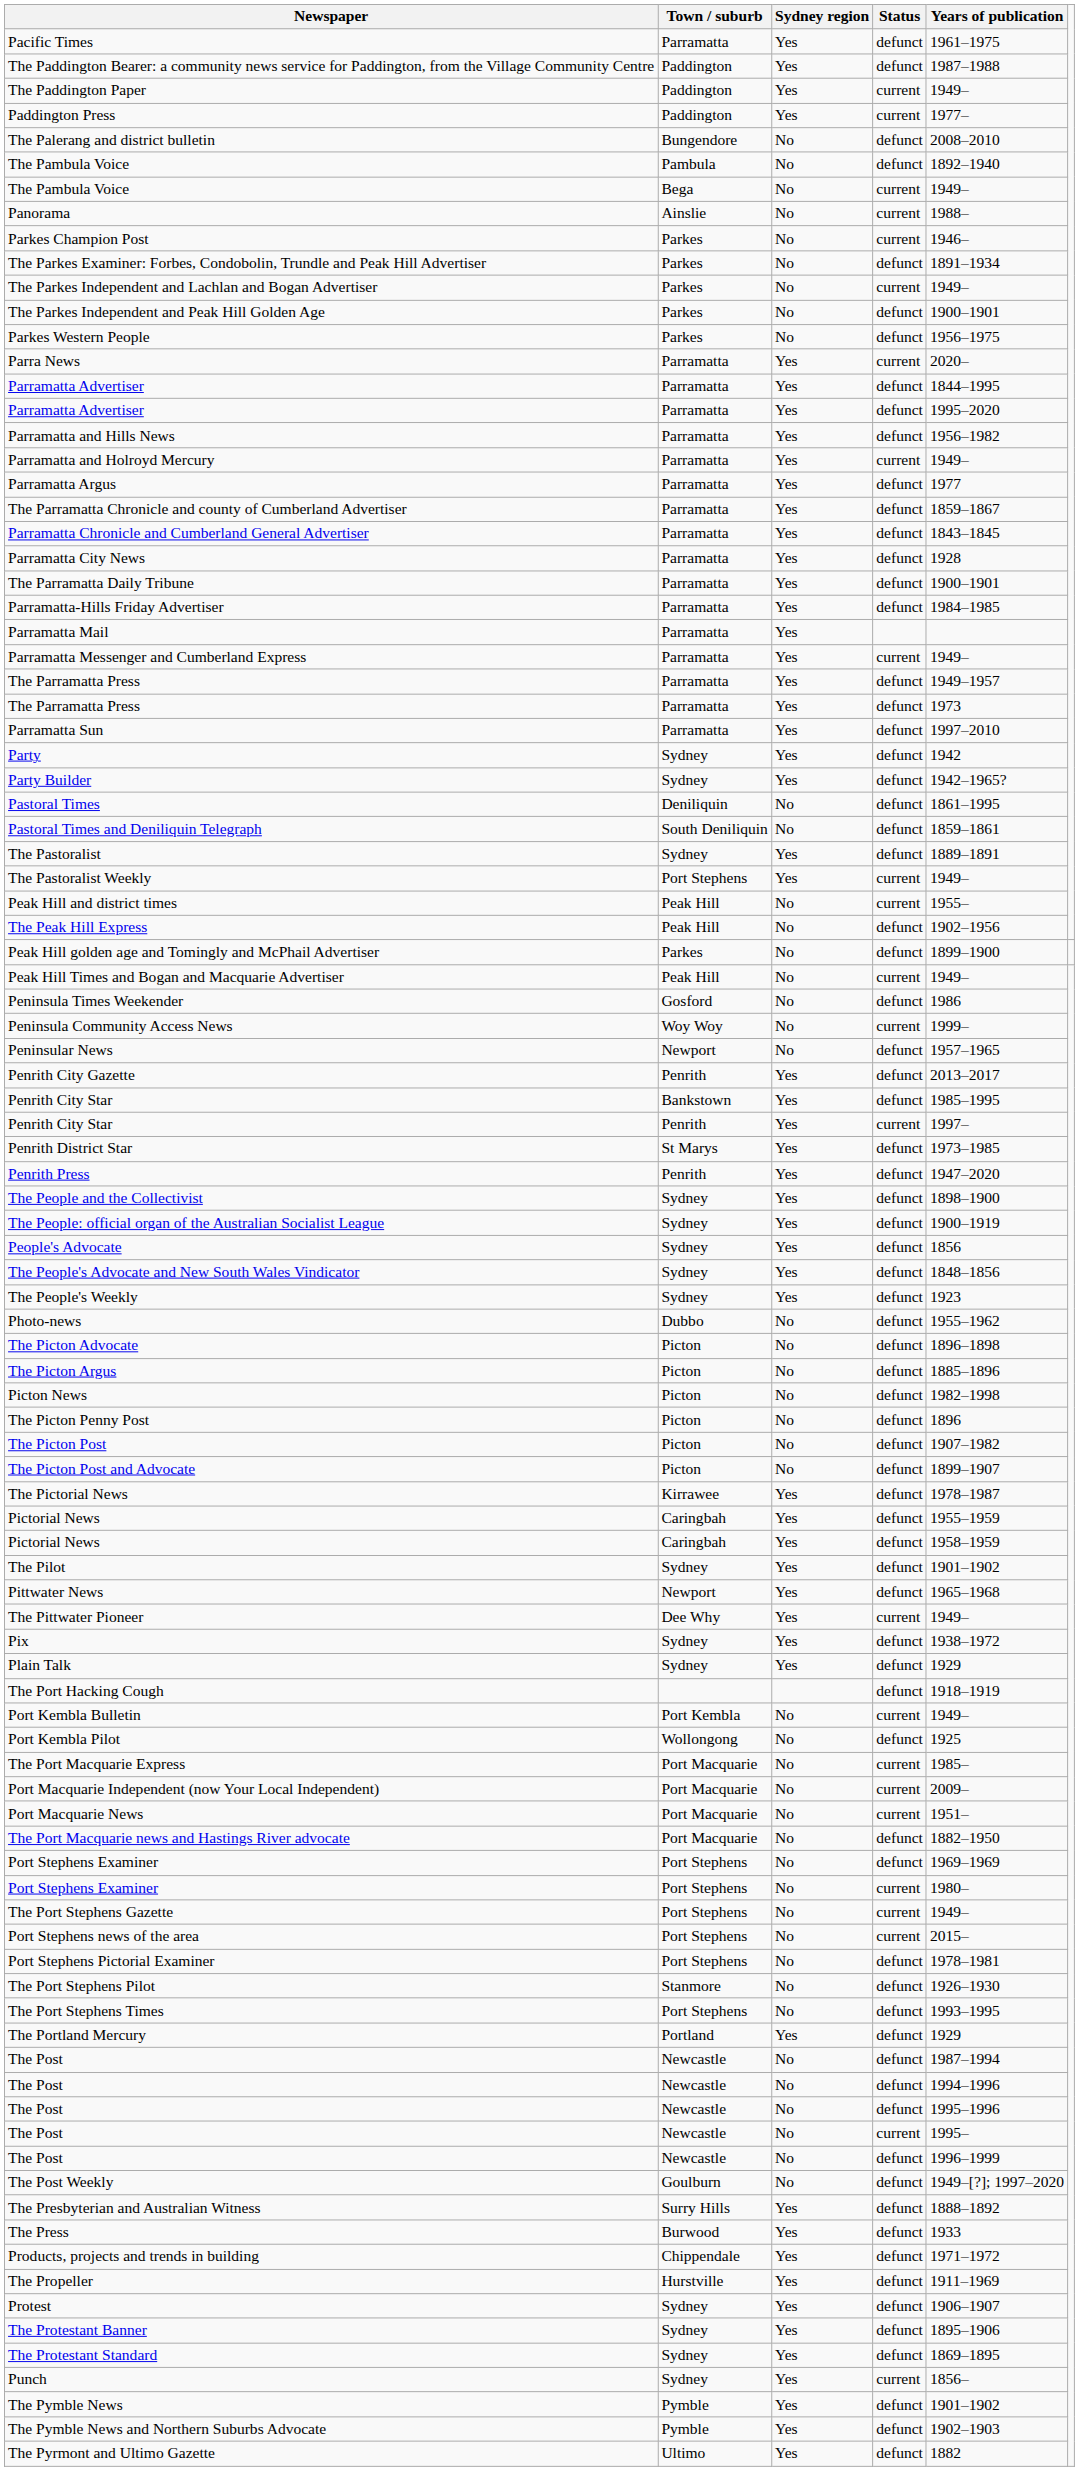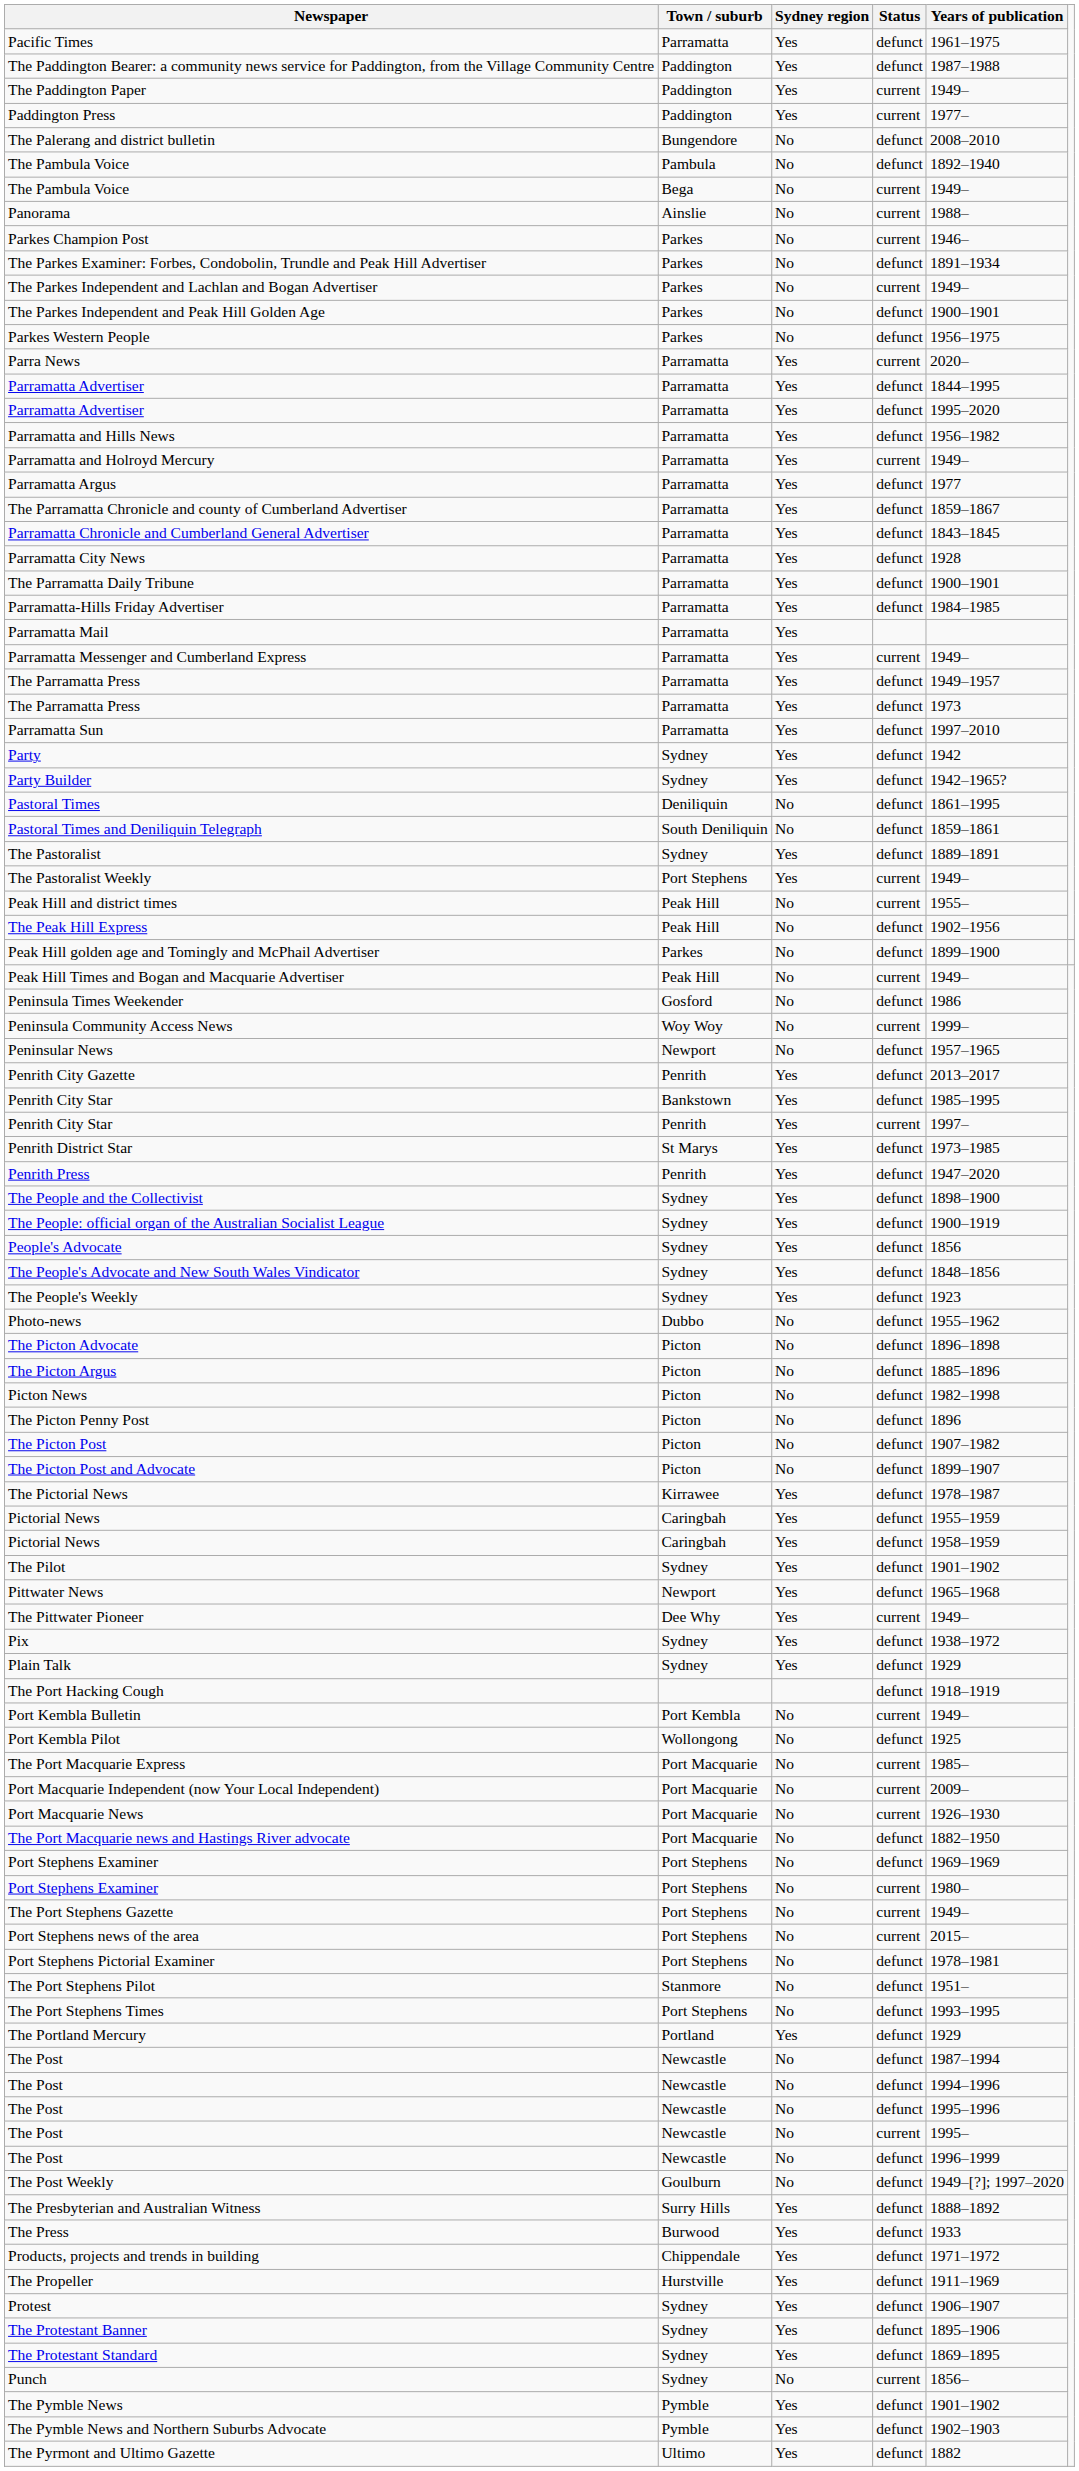 <table class="wikitable sortable">
 <tr>
 <th class="unsortable">Newspaper</th>
 <th>Town / suburb</th>
 <th>Sydney region</th>
 <th>Status</th>
 <th>Years of publication</th>
 </tr>
 <tr>
 <td>Pacific Times</td>
 <td>Parramatta</td>
 <td>Yes</td>
 <td>defunct</td>
 <td>1961–1975</td>
 </tr>
 <tr>
 <td>The Paddington Bearer: a community news service for Paddington, from the Village Community Centre</td>
 <td>Paddington</td>
 <td>Yes</td>
 <td>defunct</td>
 <td>1987–1988</td>
 </tr>
 <tr>
 <td>The Paddington Paper</td>
 <td>Paddington</td>
 <td>Yes</td>
 <td>current</td>
 <td>1949–</td>
 </tr>
 <tr>
 <td>Paddington Press</td>
 <td>Paddington</td>
 <td>Yes</td>
 <td>current</td>
 <td>1977–</td>
 </tr>
 <tr>
 <td>The Palerang and district bulletin</td>
 <td>Bungendore</td>
 <td>No</td>
 <td>defunct</td>
 <td>2008–2010</td>
 </tr>
 <tr>
 <td>The Pambula Voice</td>
 <td>Pambula</td>
 <td>No</td>
 <td>defunct</td>
 <td>1892–1940</td>
 </tr>
 <tr>
 <td>The Pambula Voice</td>
 <td>Bega</td>
 <td>No</td>
 <td>current</td>
 <td>1949–</td>
 </tr>
 <tr>
 <td>Panorama</td>
 <td>Ainslie</td>
 <td>No</td>
 <td>current</td>
 <td>1988–</td>
 </tr>
 <tr>
 <td>Parkes Champion Post</td>
 <td>Parkes</td>
 <td>No</td>
 <td>current</td>
 <td>1946–</td>
 </tr>
 <tr>
 <td>The Parkes Examiner: Forbes, Condobolin, Trundle and Peak Hill Advertiser</td>
 <td>Parkes</td>
 <td>No</td>
 <td>defunct</td>
 <td>1891–1934</td>
 </tr>
 <tr>
 <td>The Parkes Independent and Lachlan and Bogan Advertiser</td>
 <td>Parkes</td>
 <td>No</td>
 <td>current</td>
 <td>1949–</td>
 </tr>
 <tr>
 <td>The Parkes Independent and Peak Hill Golden Age</td>
 <td>Parkes</td>
 <td>No</td>
 <td>defunct</td>
 <td>1900–1901</td>
 </tr>
 <tr>
 <td>Parkes Western People</td>
 <td>Parkes</td>
 <td>No</td>
 <td>defunct</td>
 <td>1956–1975</td>
 </tr>
 <tr>
 <td>Parra News</td>
 <td>Parramatta</td>
 <td>Yes</td>
 <td>current</td>
 <td>2020–</td>
 </tr>
 <tr>
 <td><a href='#'>Parramatta Advertiser</a></td>
 <td>Parramatta</td>
 <td>Yes</td>
 <td>defunct</td>
 <td>1844–1995</td>
 </tr>
 <tr>
 <td><a href='#'>Parramatta Advertiser</a></td>
 <td>Parramatta</td>
 <td>Yes</td>
 <td>defunct</td>
 <td>1995–2020</td>
 </tr>
 <tr>
 <td>Parramatta and Hills News</td>
 <td>Parramatta</td>
 <td>Yes</td>
 <td>defunct</td>
 <td>1956–1982</td>
 </tr>
 <tr>
 <td>Parramatta and Holroyd Mercury</td>
 <td>Parramatta</td>
 <td>Yes</td>
 <td>current</td>
 <td>1949–</td>
 </tr>
 <tr>
 <td>Parramatta Argus</td>
 <td>Parramatta</td>
 <td>Yes</td>
 <td>defunct</td>
 <td>1977</td>
 </tr>
 <tr>
 <td>The Parramatta Chronicle and county of Cumberland Advertiser</td>
 <td>Parramatta</td>
 <td>Yes</td>
 <td>defunct</td>
 <td>1859–1867</td>
 </tr>
 <tr>
 <td><a href='#'>Parramatta Chronicle and Cumberland General Advertiser</a></td>
 <td>Parramatta</td>
 <td>Yes</td>
 <td>defunct</td>
 <td>1843–1845</td>
 </tr>
 <tr>
 <td>Parramatta City News</td>
 <td>Parramatta</td>
 <td>Yes</td>
 <td>defunct</td>
 <td>1928</td>
 </tr>
 <tr>
 <td>The Parramatta Daily Tribune</td>
 <td>Parramatta</td>
 <td>Yes</td>
 <td>defunct</td>
 <td>1900–1901</td>
 </tr>
 <tr>
 <td>Parramatta-Hills Friday Advertiser</td>
 <td>Parramatta</td>
 <td>Yes</td>
 <td>defunct</td>
 <td>1984–1985</td>
 </tr>
 <tr>
 <td>Parramatta Mail</td>
 <td>Parramatta</td>
 <td>Yes</td>
 <td></td>
 <td></td>
 </tr>
 <tr>
 <td>Parramatta Messenger and Cumberland Express</td>
 <td>Parramatta</td>
 <td>Yes</td>
 <td>current</td>
 <td>1949–</td>
 </tr>
 <tr>
 <td>The Parramatta Press</td>
 <td>Parramatta</td>
 <td>Yes</td>
 <td>defunct</td>
 <td>1949–1957</td>
 </tr>
 <tr>
 <td>The Parramatta Press</td>
 <td>Parramatta</td>
 <td>Yes</td>
 <td>defunct</td>
 <td>1973</td>
 </tr>
 <tr>
 <td>Parramatta Sun</td>
 <td>Parramatta</td>
 <td>Yes</td>
 <td>defunct</td>
 <td>1997–2010</td>
 </tr>
 <tr>
 <td><a href='#'>Party</a></td>
 <td>Sydney</td>
 <td>Yes</td>
 <td>defunct</td>
 <td>1942</td>
 </tr>
 <tr>
 <td><a href='#'>Party Builder</a></td>
 <td>Sydney</td>
 <td>Yes</td>
 <td>defunct</td>
 <td>1942–1965?</td>
 </tr>
 <tr>
 <td><a href='#'>Pastoral Times</a></td>
 <td>Deniliquin</td>
 <td>No</td>
 <td>defunct</td>
 <td>1861–1995</td>
 </tr>
 <tr>
 <td><a href='#'>Pastoral Times and Deniliquin Telegraph</a></td>
 <td>South Deniliquin</td>
 <td>No</td>
 <td>defunct</td>
 <td>1859–1861</td>
 </tr>
 <tr>
 <td>The Pastoralist</td>
 <td>Sydney</td>
 <td>Yes</td>
 <td>defunct</td>
 <td>1889–1891</td>
 </tr>
 <tr>
 <td>The Pastoralist Weekly</td>
 <td>Port Stephens</td>
 <td>Yes</td>
 <td>current</td>
 <td>1949–</td>
 </tr>
 <tr>
 <td>Peak Hill and district times</td>
 <td>Peak Hill</td>
 <td>No</td>
 <td>current</td>
 <td>1955–</td>
 </tr>
 <tr>
 <td><a href='#'>The Peak Hill Express</a></td>
 <td>Peak Hill</td>
 <td>No</td>
 <td>defunct</td>
 <td>1902–1956</td>
 </tr>
 <tr>
 <td>Peak Hill golden age and Tomingly and McPhail Advertiser</td>
 <td>Parkes</td>
 <td>No</td>
 <td>defunct</td>
 <td>1899–1900</td>
 <td></td>
 </tr>
 <tr>
 <td>Peak Hill Times and Bogan and Macquarie Advertiser</td>
 <td>Peak Hill</td>
 <td>No</td>
 <td>current</td>
 <td>1949–</td>
 </tr>
 <tr>
 <td>Peninsula Times Weekender</td>
 <td>Gosford</td>
 <td>No</td>
 <td>defunct</td>
 <td>1986</td>
 </tr>
 <tr>
 <td>Peninsula Community Access News</td>
 <td>Woy Woy</td>
 <td>No</td>
 <td>current</td>
 <td>1999–</td>
 </tr>
 <tr>
 <td>Peninsular News</td>
 <td>Newport</td>
 <td>No</td>
 <td>defunct</td>
 <td>1957–1965</td>
 </tr>
 <tr>
 <td>Penrith City Gazette</td>
 <td>Penrith</td>
 <td>Yes</td>
 <td>defunct</td>
 <td>2013–2017</td>
 </tr>
 <tr>
 <td>Penrith City Star</td>
 <td>Bankstown</td>
 <td>Yes</td>
 <td>defunct</td>
 <td>1985–1995</td>
 </tr>
 <tr>
 <td>Penrith City Star</td>
 <td>Penrith</td>
 <td>Yes</td>
 <td>current</td>
 <td>1997–</td>
 </tr>
 <tr>
 <td>Penrith District Star</td>
 <td>St Marys</td>
 <td>Yes</td>
 <td>defunct</td>
 <td>1973–1985</td>
 </tr>
 <tr>
 <td><a href='#'>Penrith Press</a></td>
 <td>Penrith</td>
 <td>Yes</td>
 <td>defunct</td>
 <td>1947–2020</td>
 </tr>
 <tr>
 <td><a href='#'>The People and the Collectivist</a></td>
 <td>Sydney</td>
 <td>Yes</td>
 <td>defunct</td>
 <td>1898–1900</td>
 </tr>
 <tr>
 <td><a href='#'>The People: official organ of the Australian Socialist League</a></td>
 <td>Sydney</td>
 <td>Yes</td>
 <td>defunct</td>
 <td>1900–1919</td>
 </tr>
 <tr>
 <td><a href='#'>People's Advocate</a></td>
 <td>Sydney</td>
 <td>Yes</td>
 <td>defunct</td>
 <td>1856</td>
 </tr>
 <tr>
 <td><a href='#'>The People's Advocate and New South Wales Vindicator</a></td>
 <td>Sydney</td>
 <td>Yes</td>
 <td>defunct</td>
 <td>1848–1856</td>
 </tr>
 <tr>
 <td>The People's Weekly</td>
 <td>Sydney</td>
 <td>Yes</td>
 <td>defunct</td>
 <td>1923</td>
 </tr>
 <tr>
 <td>Photo-news</td>
 <td>Dubbo</td>
 <td>No</td>
 <td>defunct</td>
 <td>1955–1962</td>
 </tr>
 <tr>
 <td><a href='#'>The Picton Advocate</a></td>
 <td>Picton</td>
 <td>No</td>
 <td>defunct</td>
 <td>1896–1898</td>
 </tr>
 <tr>
 <td><a href='#'>The Picton Argus</a></td>
 <td>Picton</td>
 <td>No</td>
 <td>defunct</td>
 <td>1885–1896</td>
 </tr>
 <tr>
 <td>Picton News</td>
 <td>Picton</td>
 <td>No</td>
 <td>defunct</td>
 <td>1982–1998</td>
 </tr>
 <tr>
 <td>The Picton Penny Post</td>
 <td>Picton</td>
 <td>No</td>
 <td>defunct</td>
 <td>1896</td>
 </tr>
 <tr>
 <td><a href='#'>The Picton Post</a></td>
 <td>Picton</td>
 <td>No</td>
 <td>defunct</td>
 <td>1907–1982</td>
 </tr>
 <tr>
 <td><a href='#'>The Picton Post and Advocate</a></td>
 <td>Picton</td>
 <td>No</td>
 <td>defunct</td>
 <td>1899–1907</td>
 </tr>
 <tr>
 <td>The Pictorial News</td>
 <td>Kirrawee</td>
 <td>Yes</td>
 <td>defunct</td>
 <td>1978–1987</td>
 </tr>
 <tr>
 <td>Pictorial News</td>
 <td>Caringbah</td>
 <td>Yes</td>
 <td>defunct</td>
 <td>1955–1959</td>
 </tr>
 <tr>
 <td>Pictorial News</td>
 <td>Caringbah</td>
 <td>Yes</td>
 <td>defunct</td>
 <td>1958–1959</td>
 </tr>
 <tr>
 <td>The Pilot</td>
 <td>Sydney</td>
 <td>Yes</td>
 <td>defunct</td>
 <td>1901–1902</td>
 </tr>
 <tr>
 <td>Pittwater News</td>
 <td>Newport</td>
 <td>Yes</td>
 <td>defunct</td>
 <td>1965–1968</td>
 </tr>
 <tr>
 <td>The Pittwater Pioneer</td>
 <td>Dee Why</td>
 <td>Yes</td>
 <td>current</td>
 <td>1949–</td>
 </tr>
 <tr>
 <td>Pix</td>
 <td>Sydney</td>
 <td>Yes</td>
 <td>defunct</td>
 <td>1938–1972</td>
 </tr>
 <tr>
 <td>Plain Talk</td>
 <td>Sydney</td>
 <td>Yes</td>
 <td>defunct</td>
 <td>1929</td>
 </tr>
 <tr>
 <td>The Port Hacking Cough</td>
 <td></td>
 <td></td>
 <td>defunct</td>
 <td>1918–1919</td>
 </tr>
 <tr>
 <td>Port Kembla Bulletin</td>
 <td>Port Kembla</td>
 <td>No</td>
 <td>current</td>
 <td>1949–</td>
 </tr>
 <tr>
 <td>Port Kembla Pilot</td>
 <td>Wollongong</td>
 <td>No</td>
 <td>defunct</td>
 <td>1925</td>
 </tr>
 <tr>
 <td>The Port Macquarie Express</td>
 <td>Port Macquarie</td>
 <td>No</td>
 <td>current</td>
 <td>1985–</td>
 </tr>
 <tr>
 <td>Port Macquarie Independent (now Your Local Independent)</td>
 <td>Port Macquarie</td>
 <td>No</td>
 <td>current</td>
 <td>2009–</td>
 </tr>
 <tr>
 <td>Port Macquarie News</td>
 <td>Port Macquarie</td>
 <td>No</td>
 <td>current</td>
-<td>1951–</td>
+<td>1926–1930</td>
 </tr>
 <tr>
 <td><a href='#'>The Port Macquarie news and Hastings River advocate</a></td>
 <td>Port Macquarie</td>
 <td>No</td>
 <td>defunct</td>
 <td>1882–1950</td>
 </tr>
 <tr>
 <td>Port Stephens Examiner</td>
 <td>Port Stephens</td>
 <td>No</td>
 <td>defunct</td>
 <td>1969–1969</td>
 </tr>
 <tr>
 <td><a href='#'>Port Stephens Examiner</a></td>
 <td>Port Stephens</td>
 <td>No</td>
 <td>current</td>
 <td>1980–</td>
 </tr>
 <tr>
 <td>The Port Stephens Gazette</td>
 <td>Port Stephens</td>
 <td>No</td>
 <td>current</td>
 <td>1949–</td>
 </tr>
 <tr>
 <td>Port Stephens news of the area</td>
 <td>Port Stephens</td>
 <td>No</td>
 <td>current</td>
 <td>2015–</td>
 </tr>
 <tr>
 <td>Port Stephens Pictorial Examiner</td>
 <td>Port Stephens</td>
 <td>No</td>
 <td>defunct</td>
 <td>1978–1981</td>
 </tr>
 <tr>
 <td>The Port Stephens Pilot</td>
 <td>Stanmore</td>
 <td>No</td>
 <td>defunct</td>
-<td>1926–1930</td>
+<td>1951–</td>
 </tr>
 <tr>
 <td>The Port Stephens Times</td>
 <td>Port Stephens</td>
 <td>No</td>
 <td>defunct</td>
 <td>1993–1995</td>
 </tr>
 <tr>
 <td>The Portland Mercury</td>
 <td>Portland</td>
 <td>Yes</td>
 <td>defunct</td>
 <td>1929</td>
 </tr>
 <tr>
 <td>The Post</td>
 <td>Newcastle</td>
 <td>No</td>
 <td>defunct</td>
 <td>1987–1994</td>
 </tr>
 <tr>
 <td>The Post</td>
 <td>Newcastle</td>
 <td>No</td>
 <td>defunct</td>
 <td>1994–1996</td>
 </tr>
 <tr>
 <td>The Post</td>
 <td>Newcastle</td>
 <td>No</td>
 <td>defunct</td>
 <td>1995–1996</td>
 </tr>
 <tr>
 <td>The Post</td>
 <td>Newcastle</td>
 <td>No</td>
 <td>current</td>
 <td>1995–</td>
 </tr>
 <tr>
 <td>The Post</td>
 <td>Newcastle</td>
 <td>No</td>
 <td>defunct</td>
 <td>1996–1999</td>
 </tr>
 <tr>
 <td>The Post Weekly</td>
 <td>Goulburn</td>
 <td>No</td>
 <td>defunct</td>
 <td>1949–[?]; 1997–2020</td>
 </tr>
 <tr>
 <td>The Presbyterian and Australian Witness</td>
 <td>Surry Hills</td>
 <td>Yes</td>
 <td>defunct</td>
 <td>1888–1892</td>
 </tr>
 <tr>
 <td>The Press</td>
 <td>Burwood</td>
 <td>Yes</td>
 <td>defunct</td>
 <td>1933</td>
 </tr>
 <tr>
 <td>Products, projects and trends in building</td>
 <td>Chippendale</td>
 <td>Yes</td>
 <td>defunct</td>
 <td>1971–1972</td>
 </tr>
 <tr>
 <td>The Propeller</td>
 <td>Hurstville</td>
 <td>Yes</td>
 <td>defunct</td>
 <td>1911–1969</td>
 </tr>
 <tr>
 <td>Protest</td>
 <td>Sydney</td>
 <td>Yes</td>
 <td>defunct</td>
 <td>1906–1907</td>
 </tr>
 <tr>
 <td><a href='#'>The Protestant Banner</a></td>
 <td>Sydney</td>
 <td>Yes</td>
 <td>defunct</td>
 <td>1895–1906</td>
 </tr>
 <tr>
 <td><a href='#'>The Protestant Standard</a></td>
 <td>Sydney</td>
 <td>Yes</td>
 <td>defunct</td>
 <td>1869–1895</td>
 </tr>
 <tr>
 <td>Punch</td>
 <td>Sydney</td>
-<td>Yes</td>
+<td>No</td>
 <td>current</td>
 <td>1856–</td>
 </tr>
 <tr>
 <td>The Pymble News</td>
 <td>Pymble</td>
 <td>Yes</td>
 <td>defunct</td>
 <td>1901–1902</td>
 </tr>
 <tr>
 <td>The Pymble News and Northern Suburbs Advocate</td>
 <td>Pymble</td>
 <td>Yes</td>
 <td>defunct</td>
 <td>1902–1903</td>
 </tr>
 <tr>
 <td>The Pyrmont and Ultimo Gazette</td>
 <td>Ultimo</td>
 <td>Yes</td>
 <td>defunct</td>
 <td>1882</td>
 </tr>
 </table>
